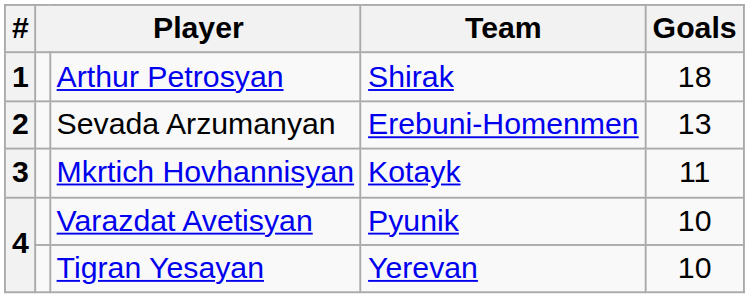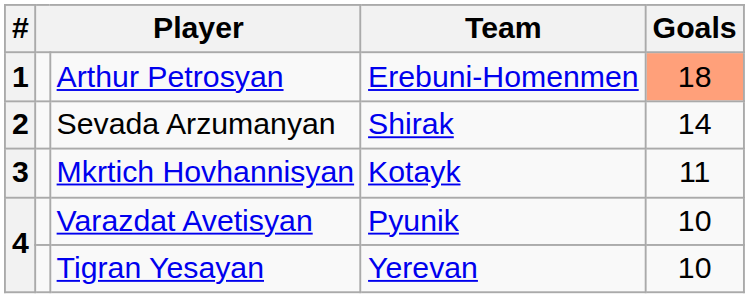 <table class="wikitable">
 <tr>
 <th>#</th>
 <th colspan=2>Player</th>
 <th>Team</th>
 <th>Goals</th>
 </tr>
 <tr>
 <th>1</th>
 <td></td>
 <td><a href='#'>Arthur Petrosyan</a></td>
-<td><a href='#'>Shirak</a></td>
-<td align=center>18</td>
+<td><a href='#'>Erebuni-Homenmen</a></td>
+<td align=center style="background: lightsalmon;">18</td>
 </tr>
 <tr>
 <th>2</th>
 <td></td>
 <td>Sevada Arzumanyan</td>
-<td><a href='#'>Erebuni-Homenmen</a></td>
-<td align=center>13</td>
+<td><a href='#'>Shirak</a></td>
+<td align=center>14</td>
 </tr>
 <tr>
 <th>3</th>
 <td></td>
 <td><a href='#'>Mkrtich Hovhannisyan</a></td>
 <td><a href='#'>Kotayk</a></td>
 <td align=center>11</td>
 </tr>
 <tr>
 <th rowspan=2>4</th>
 <td></td>
 <td><a href='#'>Varazdat Avetisyan</a></td>
 <td><a href='#'>Pyunik</a></td>
 <td align=center>10</td>
 </tr>
 <tr>
 <td></td>
 <td><a href='#'>Tigran Yesayan</a></td>
 <td><a href='#'>Yerevan</a></td>
 <td align=center>10</td>
 </tr>
 </table>
